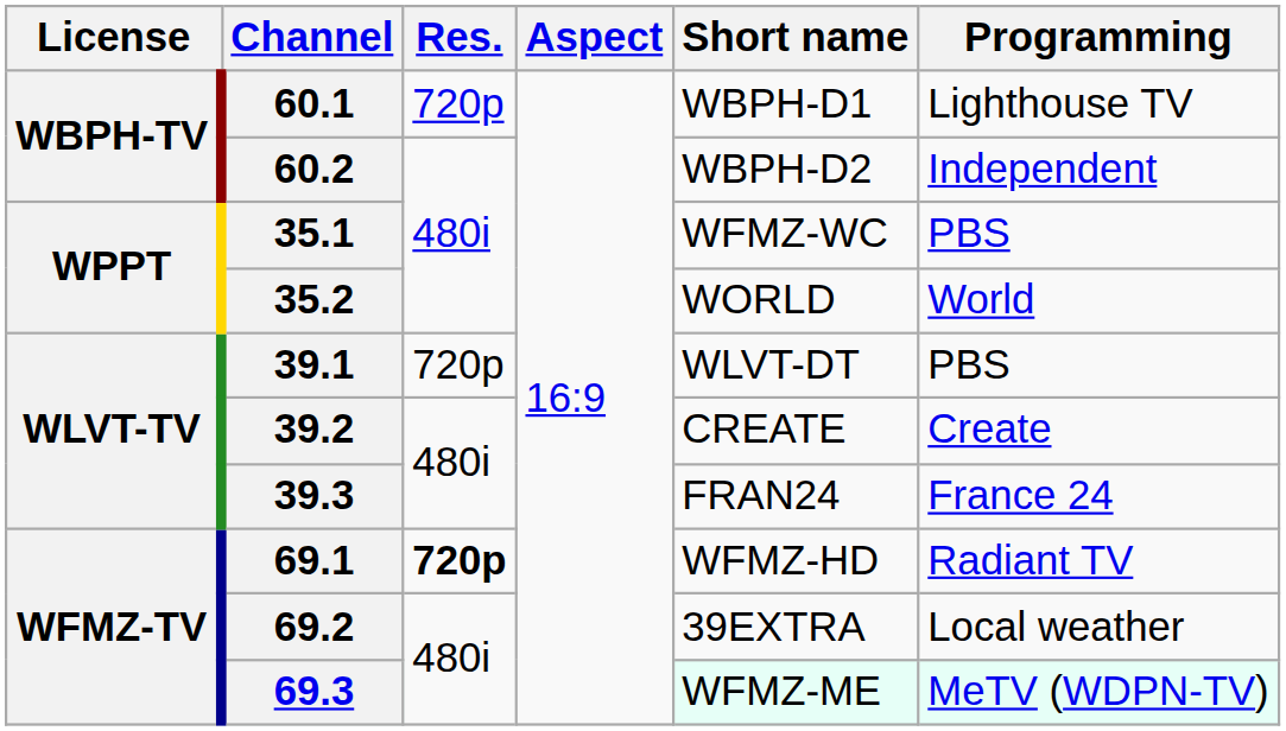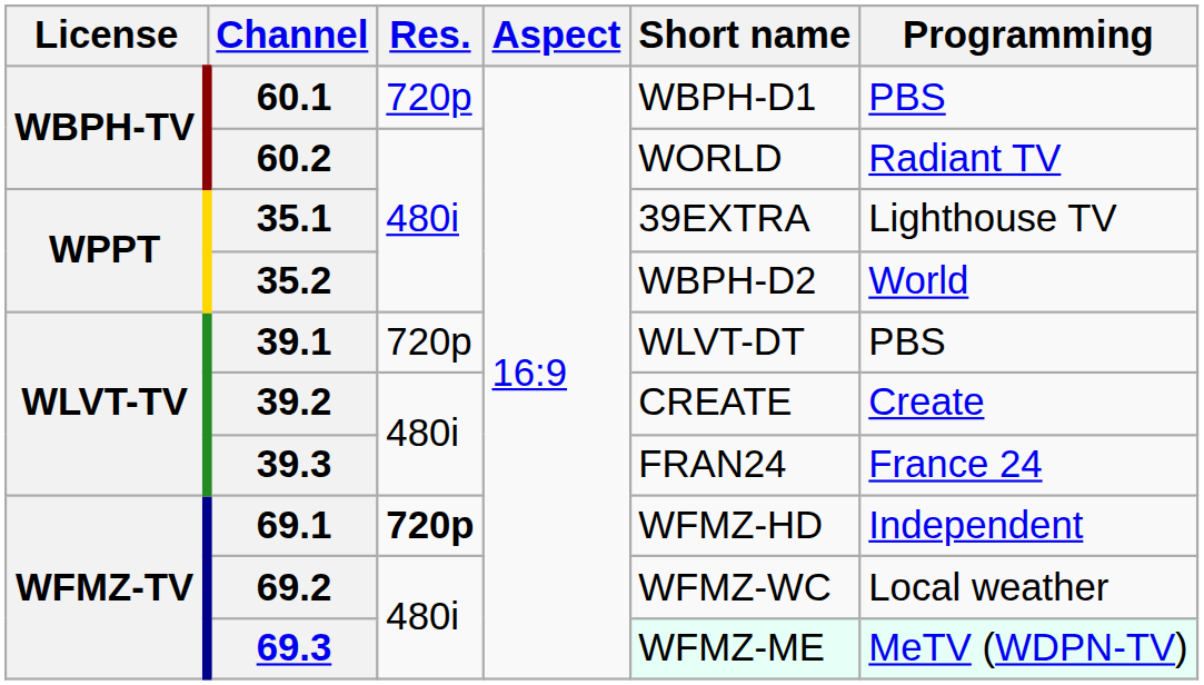 <table class="wikitable">
 <tr>
 <th scope = "col">License</th>
 <th scope = "col"><a href='#'>Channel</a></th>
 <th scope = "col"><a href='#'>Res.</a></th>
 <th scope = "col"><a href='#'>Aspect</a></th>
 <th scope = "col">Short name</th>
 <th scope = "col">Programming</th>
 </tr>
 <tr>
 <th rowspan = "2" scope = "row" style="border-right: 4px solid #8B0000;">WBPH-TV</th>
 <th scope = "row">60.1</th>
 <td><a href='#'>720p</a></td>
 <td rowspan=10><a href='#'>16:9</a></td>
 <td>WBPH-D1</td>
-<td>Lighthouse TV</td>
+<td><a href='#'>PBS</a></td>
 </tr>
 <tr>
 <th scope = "row">60.2</th>
 <td rowspan=3><a href='#'>480i</a></td>
-<td>WBPH-D2</td>
-<td><a href='#'>Independent</a></td>
+<td>WORLD</td>
+<td><a href='#'>Radiant TV</a></td>
 </tr>
 <tr>
 <th rowspan = "2" scope = "row" style="border-right: 4px solid #FFD700;">WPPT</th>
 <th scope = "row">35.1</th>
-<td>WFMZ-WC</td>
-<td><a href='#'>PBS</a></td>
+<td>39EXTRA</td>
+<td>Lighthouse TV</td>
 </tr>
 <tr>
 <th scope = "row">35.2</th>
-<td>WORLD</td>
+<td>WBPH-D2</td>
 <td><a href='#'>World</a></td>
 </tr>
 <tr>
 <th rowspan = "3" scope = "row" style="border-right: 4px solid #228B22;">WLVT-TV</th>
 <th scope = "row">39.1</th>
 <td>720p</td>
 <td>WLVT-DT</td>
 <td>PBS</td>
 </tr>
 <tr>
 <th scope = "row">39.2</th>
 <td rowspan=2>480i</td>
 <td>CREATE</td>
 <td><a href='#'>Create</a></td>
 </tr>
 <tr>
 <th scope = "row">39.3</th>
 <td>FRAN24</td>
 <td><a href='#'>France 24</a></td>
 </tr>
 <tr>
 <th rowspan = "3" scope = "row" style="border-right: 4px solid #00008B;">WFMZ-TV</th>
 <th scope = "row">69.1</th>
 <td><strong>720p</strong></td>
 <td>WFMZ-HD</td>
-<td><a href='#'>Radiant TV</a></td>
+<td><a href='#'>Independent</a></td>
 </tr>
 <tr>
 <th scope = "row">69.2</th>
 <td rowspan=2>480i</td>
-<td>39EXTRA</td>
+<td>WFMZ-WC</td>
 <td>Local weather</td>
 </tr>
 <tr style="background-color: #E6FFF7;">
 <th scope = "row"><a href='#'>69.3</a></th>
 <td>WFMZ-ME</td>
 <td><a href='#'>MeTV</a> (<a href='#'>WDPN-TV</a>)</td>
 </tr>
 </table>
